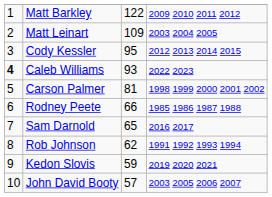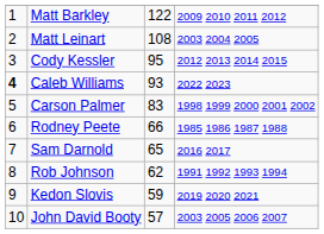 <table class="wikitable">
 <tr>
 </tr>
 <tr>
 <td>1</td>
 <td><a href='#'>Matt Barkley</a></td>
 <td><abbr>122</abbr></td>
 <td style="font-size:80%;"><a href='#'>2009</a> <a href='#'>2010</a> <a href='#'>2011</a> <a href='#'>2012</a></td>
 </tr>
 <tr>
 <td>2</td>
 <td><a href='#'>Matt Leinart</a></td>
-<td><abbr>109</abbr></td>
+<td><abbr>108</abbr></td>
 <td style="font-size:80%;"><a href='#'>2003</a> <a href='#'>2004</a> <a href='#'>2005</a></td>
 </tr>
 <tr>
 <td>3</td>
 <td><a href='#'>Cody Kessler</a></td>
 <td><abbr>95</abbr></td>
 <td style="font-size:80%;"><a href='#'>2012</a> <a href='#'>2013</a> <a href='#'>2014</a> <a href='#'>2015</a></td>
 </tr>
 <tr>
 <td><strong>4</strong></td>
 <td><a href='#'>Caleb Williams</a></td>
 <td><abbr>93</abbr></td>
 <td style="font-size:80%;"><a href='#'>2022</a> <a href='#'>2023</a></td>
 </tr>
 <tr>
 <td>5</td>
 <td><a href='#'>Carson Palmer</a></td>
-<td><abbr>81</abbr></td>
+<td><abbr>83</abbr></td>
 <td style="font-size:80%;"><a href='#'>1998</a> <a href='#'>1999</a> <a href='#'>2000</a> <a href='#'>2001</a> <a href='#'>2002</a></td>
 </tr>
 <tr>
 <td>6</td>
 <td><a href='#'>Rodney Peete</a></td>
 <td><abbr>66</abbr></td>
 <td style="font-size:80%;"><a href='#'>1985</a> <a href='#'>1986</a> <a href='#'>1987</a> <a href='#'>1988</a></td>
 </tr>
 <tr>
 <td>7</td>
 <td><a href='#'>Sam Darnold</a></td>
 <td><abbr>65</abbr></td>
 <td style="font-size:80%;"><a href='#'>2016</a> <a href='#'>2017</a></td>
 </tr>
 <tr>
 <td>8</td>
 <td><a href='#'>Rob Johnson</a></td>
 <td><abbr>62</abbr></td>
 <td style="font-size:80%;"><a href='#'>1991</a> <a href='#'>1992</a> <a href='#'>1993</a> <a href='#'>1994</a></td>
 </tr>
 <tr>
 <td>9</td>
 <td><a href='#'>Kedon Slovis</a></td>
 <td><abbr>59</abbr></td>
 <td style="font-size:80%;"><a href='#'>2019</a> <a href='#'>2020</a> <a href='#'>2021</a></td>
 </tr>
 <tr>
 <td>10</td>
 <td><a href='#'>John David Booty</a></td>
 <td><abbr>57</abbr></td>
 <td style="font-size:80%;"><a href='#'>2003</a> <a href='#'>2005</a> <a href='#'>2006</a> <a href='#'>2007</a></td>
 </tr>
 </table>
